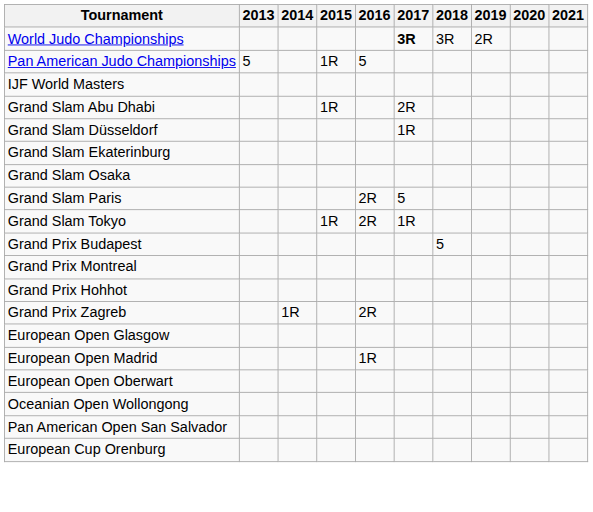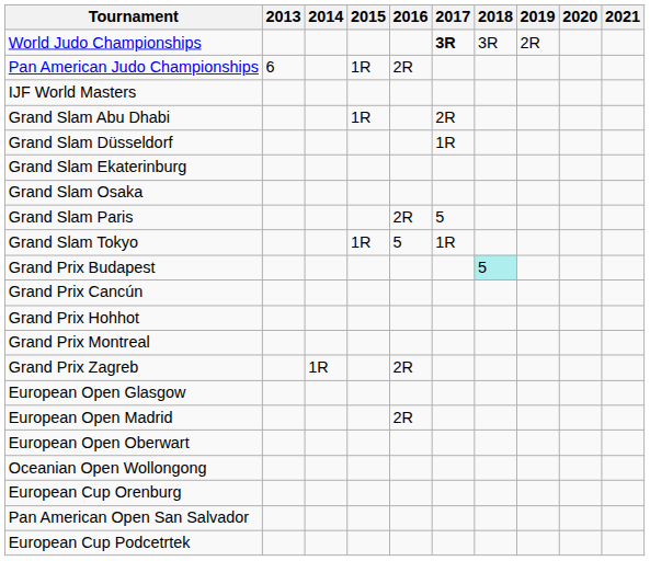 <table class="wikitable mw-collapsible">
 <tr>
 <th>Tournament</th>
 <th>2013</th>
 <th>2014</th>
 <th>2015</th>
 <th>2016</th>
 <th>2017</th>
 <th>2018</th>
 <th>2019</th>
 <th>2020</th>
 <th>2021</th>
 </tr>
 <tr>
 <td><a href='#'>World Judo Championships</a></td>
 <td></td>
 <td></td>
 <td></td>
 <td></td>
 <td><strong>3R</strong></td>
 <td>3R</td>
 <td>2R</td>
 <td></td>
 <td></td>
 </tr>
 <tr>
 <td><a href='#'>Pan American Judo Championships</a></td>
-<td>5</td>
+<td>6</td>
 <td></td>
 <td>1R</td>
-<td>5</td>
+<td>2R</td>
 <td></td>
 <td></td>
 <td></td>
 <td></td>
 <td></td>
 </tr>
 <tr>
 <td>IJF World Masters</td>
 <td></td>
 <td></td>
 <td></td>
 <td></td>
 <td></td>
 <td></td>
 <td></td>
 <td></td>
 <td></td>
 </tr>
 <tr>
 <td>Grand Slam Abu Dhabi</td>
 <td></td>
 <td></td>
 <td>1R</td>
 <td></td>
 <td>2R</td>
 <td></td>
 <td></td>
 <td></td>
 <td></td>
 </tr>
 <tr>
 <td>Grand Slam Düsseldorf</td>
 <td></td>
 <td></td>
 <td></td>
 <td></td>
 <td>1R</td>
 <td></td>
 <td></td>
 <td></td>
 <td></td>
 </tr>
 <tr>
 <td>Grand Slam Ekaterinburg</td>
 <td></td>
 <td></td>
 <td></td>
 <td></td>
 <td></td>
 <td></td>
 <td></td>
 <td></td>
 <td></td>
 </tr>
 <tr>
 <td>Grand Slam Osaka</td>
 <td></td>
 <td></td>
 <td></td>
 <td></td>
 <td></td>
 <td></td>
 <td></td>
 <td></td>
 <td></td>
 </tr>
 <tr>
 <td>Grand Slam Paris</td>
 <td></td>
 <td></td>
 <td></td>
 <td>2R</td>
 <td>5</td>
 <td></td>
 <td></td>
 <td></td>
 <td></td>
 </tr>
 <tr>
 <td>Grand Slam Tokyo</td>
 <td></td>
 <td></td>
 <td>1R</td>
-<td>2R</td>
+<td>5</td>
 <td>1R</td>
 <td></td>
 <td></td>
 <td></td>
 <td></td>
 </tr>
 <tr>
 <td>Grand Prix Budapest</td>
 <td></td>
 <td></td>
 <td></td>
 <td></td>
 <td></td>
-<td>5</td>
+<td style="background: paleturquoise;">5</td>
 <td></td>
 <td></td>
 <td></td>
 </tr>
 <tr>
-<td>Grand Prix Montreal</td>
+<td>Grand Prix Cancún</td>
 <td></td>
 <td></td>
 <td></td>
 <td></td>
 <td></td>
 <td></td>
 <td></td>
 <td></td>
 <td></td>
 </tr>
 <tr>
 <td>Grand Prix Hohhot</td>
+<td></td>
+<td></td>
+<td></td>
+<td></td>
+<td></td>
+<td></td>
+<td></td>
+<td></td>
+<td></td>
+</tr>
+<tr>
+<td>Grand Prix Montreal</td>
 <td></td>
 <td></td>
 <td></td>
 <td></td>
 <td></td>
 <td></td>
 <td></td>
 <td></td>
 <td></td>
 </tr>
 <tr>
 <td>Grand Prix Zagreb</td>
 <td></td>
 <td>1R</td>
 <td></td>
 <td>2R</td>
 <td></td>
 <td></td>
 <td></td>
 <td></td>
 <td></td>
 </tr>
 <tr>
 <td>European Open Glasgow</td>
 <td></td>
 <td></td>
 <td></td>
 <td></td>
 <td></td>
 <td></td>
 <td></td>
 <td></td>
 <td></td>
 </tr>
 <tr>
 <td>European Open Madrid</td>
 <td></td>
 <td></td>
 <td></td>
-<td>1R</td>
+<td>2R</td>
 <td></td>
 <td></td>
 <td></td>
 <td></td>
 <td></td>
 </tr>
 <tr>
 <td>European Open Oberwart</td>
 <td></td>
 <td></td>
 <td></td>
 <td></td>
 <td></td>
 <td></td>
 <td></td>
 <td></td>
 <td></td>
 </tr>
 <tr>
 <td>Oceanian Open Wollongong</td>
 <td></td>
 <td></td>
 <td></td>
 <td></td>
 <td></td>
 <td></td>
 <td></td>
 <td></td>
 <td></td>
 </tr>
 <tr>
+<td>European Cup Orenburg</td>
+<td></td>
+<td></td>
+<td></td>
+<td></td>
+<td></td>
+<td></td>
+<td></td>
+<td></td>
+<td></td>
+</tr>
+<tr>
 <td>Pan American Open San Salvador</td>
 <td></td>
 <td></td>
 <td></td>
 <td></td>
 <td></td>
 <td></td>
 <td></td>
 <td></td>
 <td></td>
 </tr>
 <tr>
-<td>European Cup Orenburg</td>
+<td>European Cup Podcetrtek</td>
 <td></td>
 <td></td>
 <td></td>
 <td></td>
 <td></td>
 <td></td>
 <td></td>
 <td></td>
 <td></td>
 </tr>
 </table>
